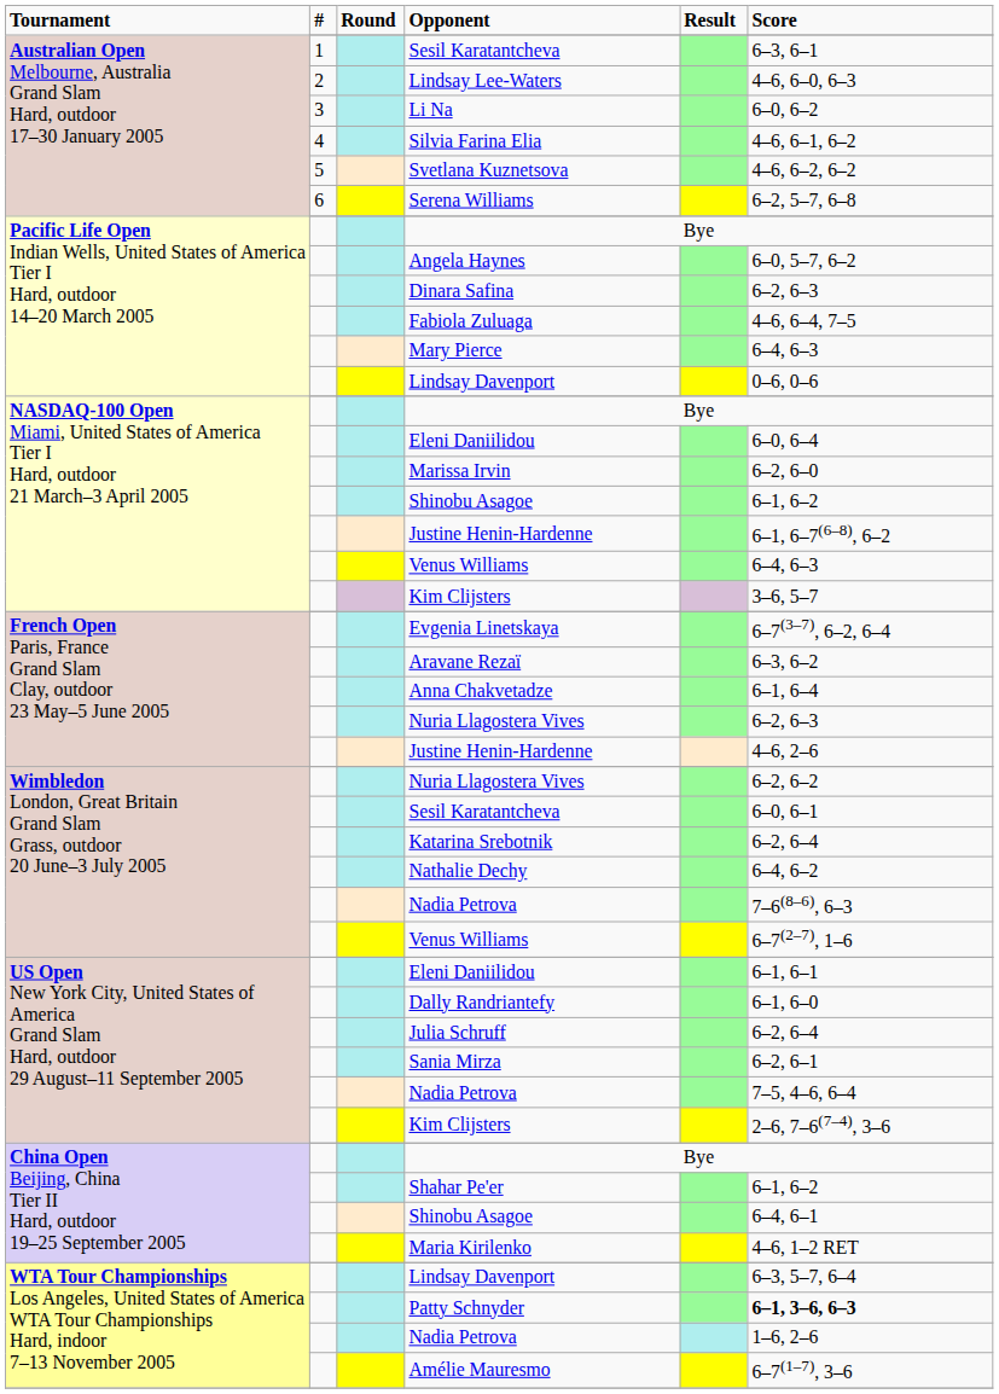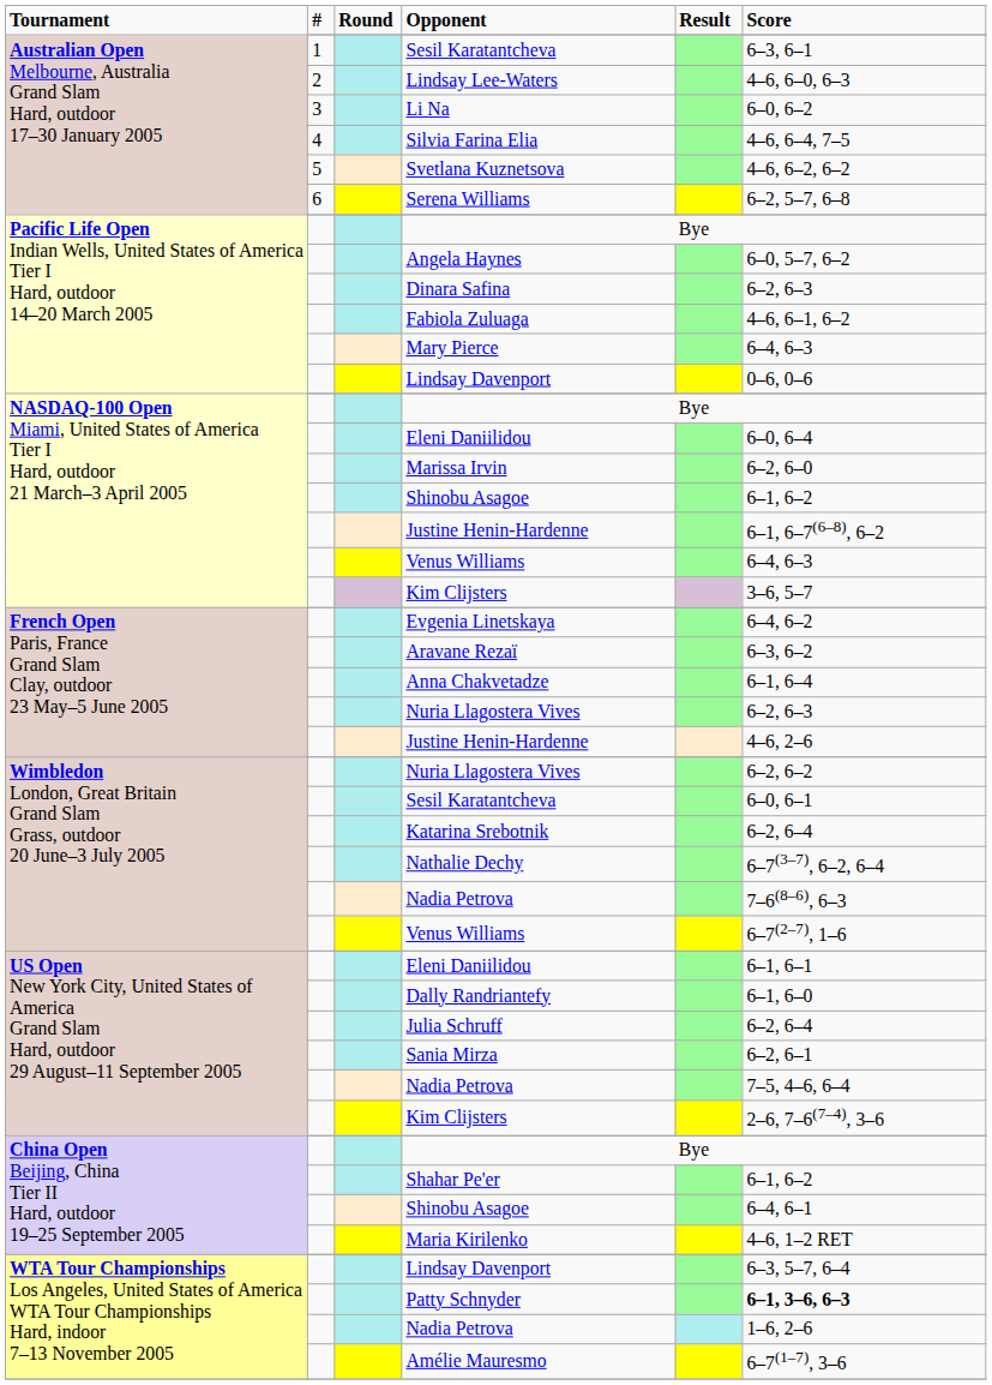 <table class="wikitable">
 <tr style="font-weight:bold">
 <td style="width:250px;">Tournament</td>
 <td style="width:15px;">#</td>
 <td style="width:50px;">Round</td>
 <td style="width:225px;">Opponent</td>
 <td style="width:50px;">Result</td>
 <td style="width:200px;">Score</td>
 </tr>
 <tr>
 <td rowspan="7" style="background:#e5d1cb; text-align:left; vertical-align:top;"><strong><a href='#'>Australian Open</a></strong><br><a href='#'>Melbourne</a>, Australia<br>Grand Slam<br>Hard, outdoor<br>17–30 January 2005</td>
 </tr>
 <tr>
 <td>1</td>
 <td style="background:#afeeee;"></td>
 <td> <a href='#'>Sesil Karatantcheva</a></td>
 <td bgcolor="#98FB98"></td>
 <td>6–3, 6–1</td>
 </tr>
 <tr>
 <td>2</td>
 <td style="background:#afeeee;"></td>
 <td> <a href='#'>Lindsay Lee-Waters</a></td>
 <td bgcolor="#98FB98"></td>
 <td>4–6, 6–0, 6–3</td>
 </tr>
 <tr>
 <td>3</td>
 <td style="background:#afeeee;"></td>
 <td> <a href='#'>Li Na</a></td>
 <td bgcolor="#98FB98"></td>
 <td>6–0, 6–2</td>
 </tr>
 <tr>
 <td>4</td>
 <td style="background:#afeeee;"></td>
 <td> <a href='#'>Silvia Farina Elia</a></td>
 <td bgcolor="#98FB98"></td>
-<td>4–6, 6–1, 6–2</td>
+<td>4–6, 6–4, 7–5</td>
 </tr>
 <tr>
 <td>5</td>
 <td bgcolor=#ffebcd></td>
 <td> <a href='#'>Svetlana Kuznetsova</a></td>
 <td bgcolor="#98FB98"></td>
 <td>4–6, 6–2, 6–2</td>
 </tr>
 <tr>
 <td>6</td>
 <td bgcolor=yellow></td>
 <td> <a href='#'>Serena Williams</a></td>
 <td bgcolor=yellow></td>
 <td>6–2, 5–7, 6–8</td>
 </tr>
 <tr>
 <td rowspan="7" style="background:#ffffcc; text-align:left; vertical-align:top;"><strong><a href='#'>Pacific Life Open</a></strong><br>Indian Wells, United States of America<br>Tier I<br>Hard, outdoor<br>14–20 March 2005</td>
 </tr>
 <tr>
 <td></td>
 <td style="background:#afeeee;"></td>
 <td colspan="5" align="center">Bye</td>
 </tr>
 <tr>
 <td></td>
 <td style="background:#afeeee;"></td>
 <td> <a href='#'>Angela Haynes</a></td>
 <td bgcolor="#98FB98"></td>
 <td>6–0, 5–7, 6–2</td>
 </tr>
 <tr>
 <td></td>
 <td style="background:#afeeee;"></td>
 <td> <a href='#'>Dinara Safina</a></td>
 <td bgcolor="#98FB98"></td>
 <td>6–2, 6–3</td>
 </tr>
 <tr>
 <td></td>
 <td style="background:#afeeee;"></td>
 <td> <a href='#'>Fabiola Zuluaga</a></td>
 <td bgcolor="#98FB98"></td>
-<td>4–6, 6–4, 7–5</td>
+<td>4–6, 6–1, 6–2</td>
 </tr>
 <tr>
 <td></td>
 <td bgcolor=#ffebcd></td>
 <td> <a href='#'>Mary Pierce</a></td>
 <td bgcolor="#98FB98"></td>
 <td>6–4, 6–3</td>
 </tr>
 <tr>
 <td></td>
 <td bgcolor=yellow></td>
 <td> <a href='#'>Lindsay Davenport</a></td>
 <td bgcolor=yellow></td>
 <td>0–6, 0–6</td>
 </tr>
 <tr>
 <td rowspan="8" style="background:#ffffcc; text-align:left; vertical-align:top;"><strong><a href='#'>NASDAQ-100 Open</a></strong><br><a href='#'>Miami</a>, United States of America<br>Tier I<br>Hard, outdoor<br>21 March–3 April 2005</td>
 </tr>
 <tr>
 <td></td>
 <td style="background:#afeeee;"></td>
 <td colspan="5" align="center">Bye</td>
 </tr>
 <tr>
 <td></td>
 <td style="background:#afeeee;"></td>
 <td> <a href='#'>Eleni Daniilidou</a></td>
 <td bgcolor="#98FB98"></td>
 <td>6–0, 6–4</td>
 </tr>
 <tr>
 <td></td>
 <td style="background:#afeeee;"></td>
 <td> <a href='#'>Marissa Irvin</a></td>
 <td bgcolor="#98FB98"></td>
 <td>6–2, 6–0</td>
 </tr>
 <tr>
 <td></td>
 <td style="background:#afeeee;"></td>
 <td> <a href='#'>Shinobu Asagoe</a></td>
 <td bgcolor="#98FB98"></td>
 <td>6–1, 6–2</td>
 </tr>
 <tr>
 <td></td>
 <td bgcolor=#ffebcd></td>
 <td> <a href='#'>Justine Henin-Hardenne</a></td>
 <td bgcolor="#98FB98"></td>
 <td>6–1, 6–7<sup>(6–8)</sup>, 6–2</td>
 </tr>
 <tr>
 <td></td>
 <td bgcolor=yellow></td>
 <td> <a href='#'>Venus Williams</a></td>
 <td bgcolor="#98FB98"></td>
 <td>6–4, 6–3</td>
 </tr>
 <tr>
 <td></td>
 <td bgcolor="thistle"></td>
 <td> <a href='#'>Kim Clijsters</a></td>
 <td bgcolor="thistle"></td>
 <td>3–6, 5–7</td>
 </tr>
 <tr>
 <td rowspan="6" style="background:#e5d1cb; text-align:left; vertical-align:top;"><strong><a href='#'>French Open</a></strong><br>Paris, France<br>Grand Slam<br>Clay, outdoor<br>23 May–5 June 2005</td>
 </tr>
 <tr>
 <td></td>
 <td style="background:#afeeee;"></td>
 <td> <a href='#'>Evgenia Linetskaya</a></td>
 <td bgcolor="#98FB98"></td>
-<td>6–7<sup>(3–7)</sup>, 6–2, 6–4</td>
+<td>6–4, 6–2</td>
 </tr>
 <tr>
 <td></td>
 <td style="background:#afeeee;"></td>
 <td> <a href='#'>Aravane Rezaï</a></td>
 <td bgcolor="#98FB98"></td>
 <td>6–3, 6–2</td>
 </tr>
 <tr>
 <td></td>
 <td style="background:#afeeee;"></td>
 <td> <a href='#'>Anna Chakvetadze</a></td>
 <td bgcolor="#98FB98"></td>
 <td>6–1, 6–4</td>
 </tr>
 <tr>
 <td></td>
 <td style="background:#afeeee;"></td>
 <td> <a href='#'>Nuria Llagostera Vives</a></td>
 <td bgcolor="#98FB98"></td>
 <td>6–2, 6–3</td>
 </tr>
 <tr>
 <td></td>
 <td bgcolor=#ffebcd></td>
 <td> <a href='#'>Justine Henin-Hardenne</a></td>
 <td bgcolor=#ffebcd></td>
 <td>4–6, 2–6</td>
 </tr>
 <tr>
 <td rowspan="7" style="background:#e5d1cb; text-align:left; vertical-align:top;"><strong><a href='#'>Wimbledon</a></strong><br>London, Great Britain<br>Grand Slam<br>Grass, outdoor<br>20 June–3 July 2005</td>
 </tr>
 <tr>
 <td></td>
 <td style="background:#afeeee;"></td>
 <td> <a href='#'>Nuria Llagostera Vives</a></td>
 <td bgcolor="#98FB98"></td>
 <td>6–2, 6–2</td>
 </tr>
 <tr>
 <td></td>
 <td style="background:#afeeee;"></td>
 <td> <a href='#'>Sesil Karatantcheva</a></td>
 <td bgcolor="#98FB98"></td>
 <td>6–0, 6–1</td>
 </tr>
 <tr>
 <td></td>
 <td style="background:#afeeee;"></td>
 <td> <a href='#'>Katarina Srebotnik</a></td>
 <td bgcolor="#98FB98"></td>
 <td>6–2, 6–4</td>
 </tr>
 <tr>
 <td></td>
 <td style="background:#afeeee;"></td>
 <td> <a href='#'>Nathalie Dechy</a></td>
 <td bgcolor="#98FB98"></td>
-<td>6–4, 6–2</td>
+<td>6–7<sup>(3–7)</sup>, 6–2, 6–4</td>
 </tr>
 <tr>
 <td></td>
 <td bgcolor=#ffebcd></td>
 <td> <a href='#'>Nadia Petrova</a></td>
 <td bgcolor="#98FB98"></td>
 <td>7–6<sup>(8–6)</sup>, 6–3</td>
 </tr>
 <tr>
 <td></td>
 <td bgcolor=yellow></td>
 <td> <a href='#'>Venus Williams</a></td>
 <td bgcolor=yellow></td>
 <td>6–7<sup>(2–7)</sup>, 1–6</td>
 </tr>
 <tr>
 <td rowspan="7" style="background:#e5d1cb; text-align:left; vertical-align:top;"><strong><a href='#'>US Open</a></strong><br>New York City, United States of America<br>Grand Slam<br>Hard, outdoor<br>29 August–11 September 2005</td>
 </tr>
 <tr>
 <td></td>
 <td style="background:#afeeee;"></td>
 <td> <a href='#'>Eleni Daniilidou</a></td>
 <td bgcolor="#98FB98"></td>
 <td>6–1, 6–1</td>
 </tr>
 <tr>
 <td></td>
 <td style="background:#afeeee;"></td>
 <td> <a href='#'>Dally Randriantefy</a></td>
 <td bgcolor="#98FB98"></td>
 <td>6–1, 6–0</td>
 </tr>
 <tr>
 <td></td>
 <td style="background:#afeeee;"></td>
 <td> <a href='#'>Julia Schruff</a></td>
 <td bgcolor="#98FB98"></td>
 <td>6–2, 6–4</td>
 </tr>
 <tr>
 <td></td>
 <td style="background:#afeeee;"></td>
 <td> <a href='#'>Sania Mirza</a></td>
 <td bgcolor="#98FB98"></td>
 <td>6–2, 6–1</td>
 </tr>
 <tr>
 <td></td>
 <td bgcolor=#ffebcd></td>
 <td> <a href='#'>Nadia Petrova</a></td>
 <td bgcolor="#98FB98"></td>
 <td>7–5, 4–6, 6–4</td>
 </tr>
 <tr>
 <td></td>
 <td bgcolor=yellow></td>
 <td> <a href='#'>Kim Clijsters</a></td>
 <td bgcolor=yellow></td>
 <td>2–6, 7–6<sup>(7–4)</sup>, 3–6</td>
 </tr>
 <tr>
 <td rowspan="5" style="background:#D8CEF6; text-align:left; vertical-align:top;"><strong><a href='#'>China Open</a></strong><br><a href='#'>Beijing</a>, China<br>Tier II<br>Hard, outdoor<br>19–25 September 2005</td>
 </tr>
 <tr>
 <td></td>
 <td style="background:#afeeee;"></td>
 <td colspan="5" align="center">Bye</td>
 </tr>
 <tr>
 <td></td>
 <td style="background:#afeeee;"></td>
 <td>   <a href='#'>Shahar Pe'er</a></td>
 <td bgcolor="#98FB98"></td>
 <td>6–1, 6–2</td>
 </tr>
 <tr>
 <td></td>
 <td bgcolor=#ffebcd></td>
 <td>   <a href='#'>Shinobu Asagoe</a></td>
 <td bgcolor="#98FB98"></td>
 <td>6–4, 6–1</td>
 </tr>
 <tr>
 <td></td>
 <td bgcolor=yellow></td>
 <td>   <a href='#'>Maria Kirilenko</a></td>
 <td bgcolor=yellow></td>
 <td>4–6, 1–2 RET</td>
 </tr>
 <tr>
 <td rowspan="5" style="background:#FFFF99; text-align:left; vertical-align:top;"><strong><a href='#'>WTA Tour Championships</a></strong><br>Los Angeles, United States of America<br>WTA Tour Championships<br>Hard, indoor<br>7–13 November 2005</td>
 </tr>
 <tr>
 <td></td>
 <td style="background:#afeeee;"></td>
 <td> <a href='#'>Lindsay Davenport</a></td>
 <td bgcolor="#98FB98"></td>
 <td>6–3, 5–7, 6–4</td>
 </tr>
 <tr>
 <td></td>
 <td style="background:#afeeee;"></td>
 <td> <a href='#'>Patty Schnyder</a></td>
 <td bgcolor="#98FB98"></td>
 <td><strong>6–1, 3–6, 6–3</strong></td>
 </tr>
 <tr>
 <td></td>
 <td style="background:#afeeee;"></td>
 <td> <a href='#'>Nadia Petrova</a></td>
 <td bgcolor="#afeeee"></td>
 <td>1–6, 2–6</td>
 </tr>
 <tr>
 <td></td>
 <td bgcolor=yellow></td>
 <td> <a href='#'>Amélie Mauresmo</a></td>
 <td bgcolor=yellow></td>
 <td>6–7<sup>(1–7)</sup>, 3–6</td>
 </tr>
 <tr>
 </tr>
 </table>
